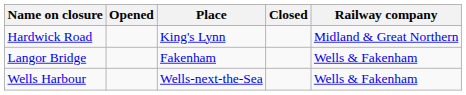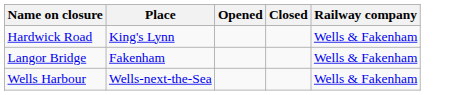 <table class="wikitable sortable">
 <tr>
 <th>Name on closure</th>
+<th>Place</th>
 <th>Opened</th>
-<th>Place</th>
 <th>Closed</th>
 <th>Railway company</th>
 </tr>
 <tr>
 <td><a href='#'>Hardwick Road</a></td>
-<td></td>
 <td><a href='#'>King's Lynn</a></td>
 <td></td>
-<td><a href='#'>Midland & Great Northern</a></td>
+<td></td>
+<td><a href='#'>Wells & Fakenham</a></td>
 </tr>
 <tr>
 <td><a href='#'>Langor Bridge</a></td>
+<td><a href='#'>Fakenham</a></td>
 <td></td>
-<td><a href='#'>Fakenham</a></td>
 <td></td>
 <td><a href='#'>Wells & Fakenham</a></td>
 </tr>
 <tr>
 <td><a href='#'>Wells Harbour</a></td>
+<td><a href='#'>Wells-next-the-Sea</a></td>
 <td></td>
-<td><a href='#'>Wells-next-the-Sea</a></td>
 <td></td>
 <td><a href='#'>Wells & Fakenham</a></td>
 </tr>
 </table>
